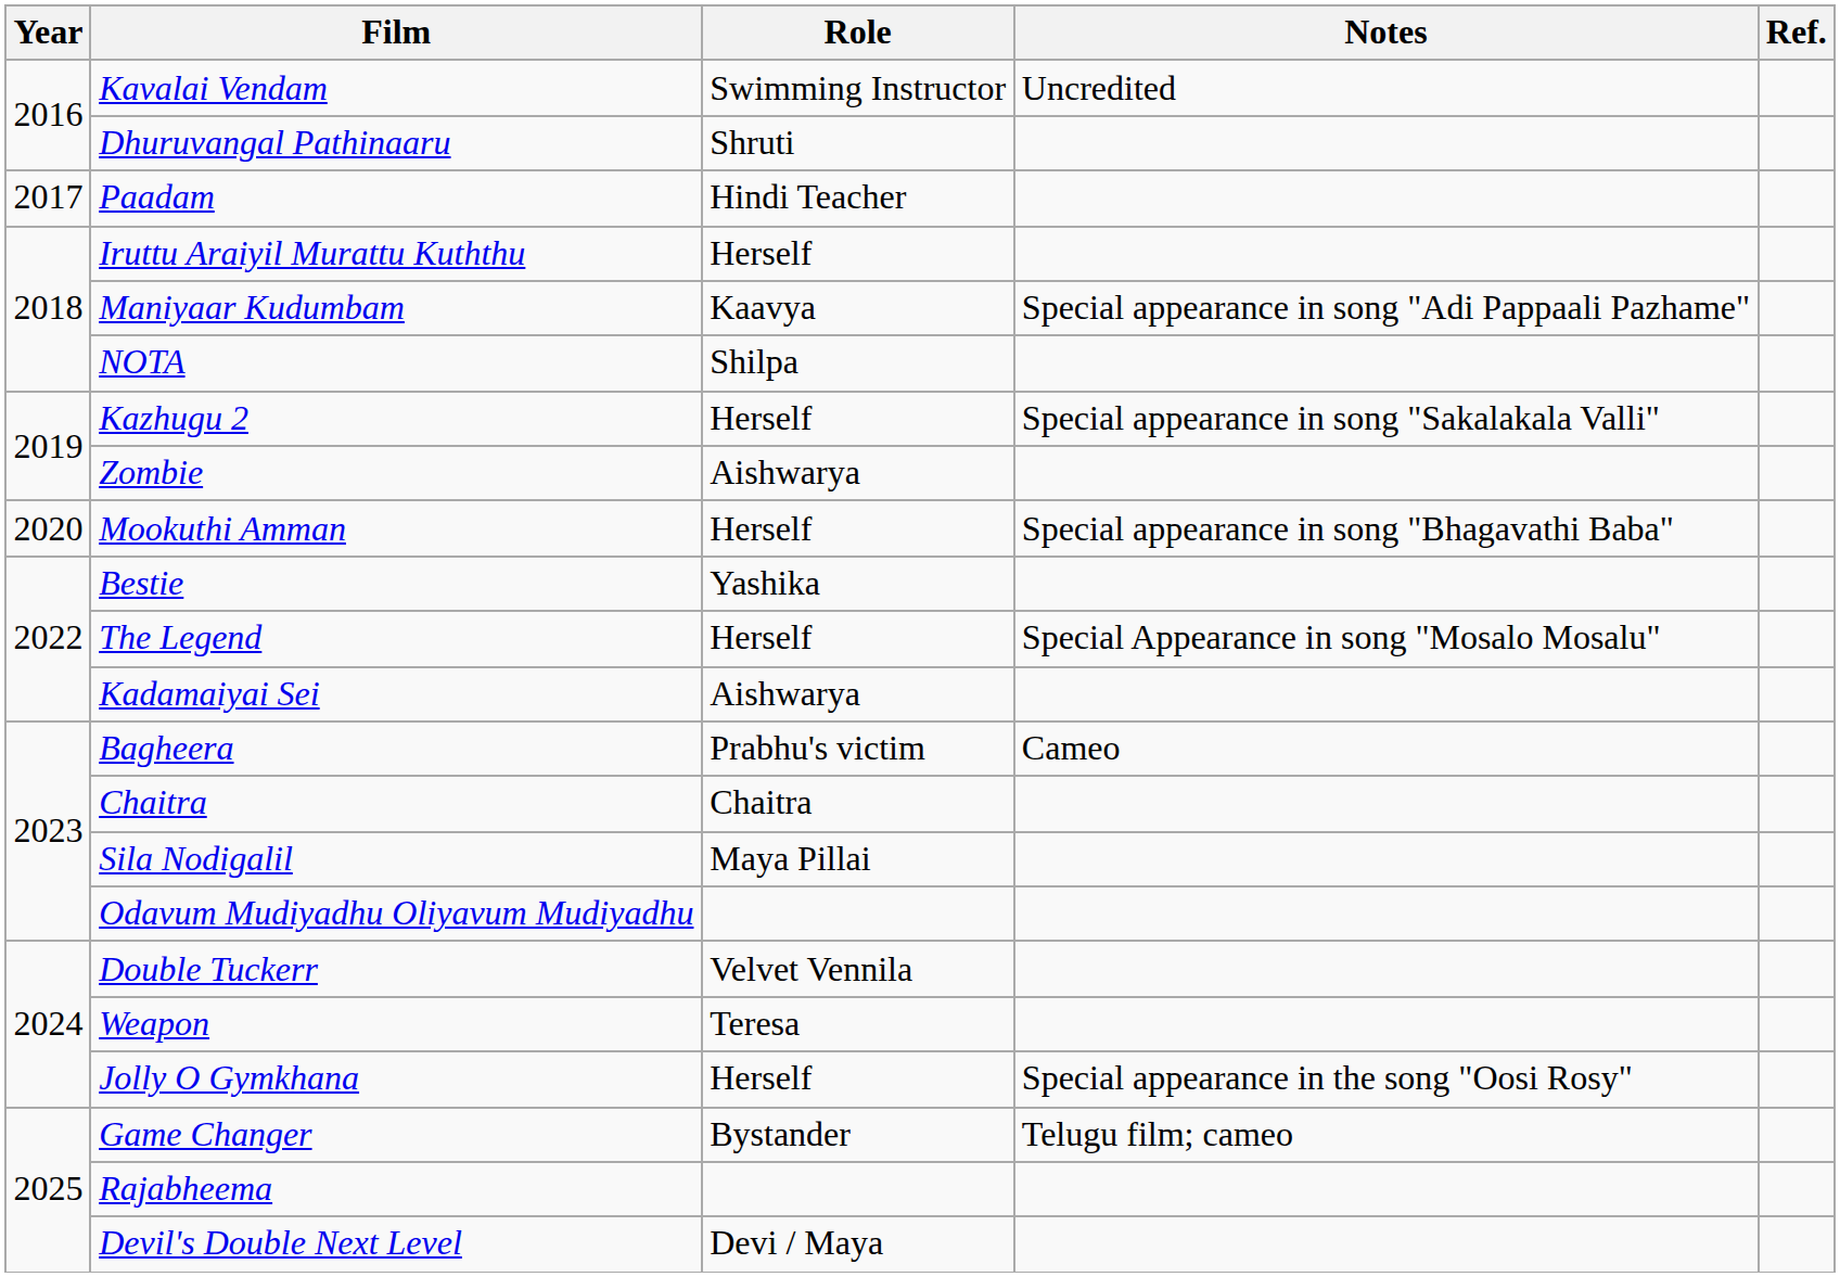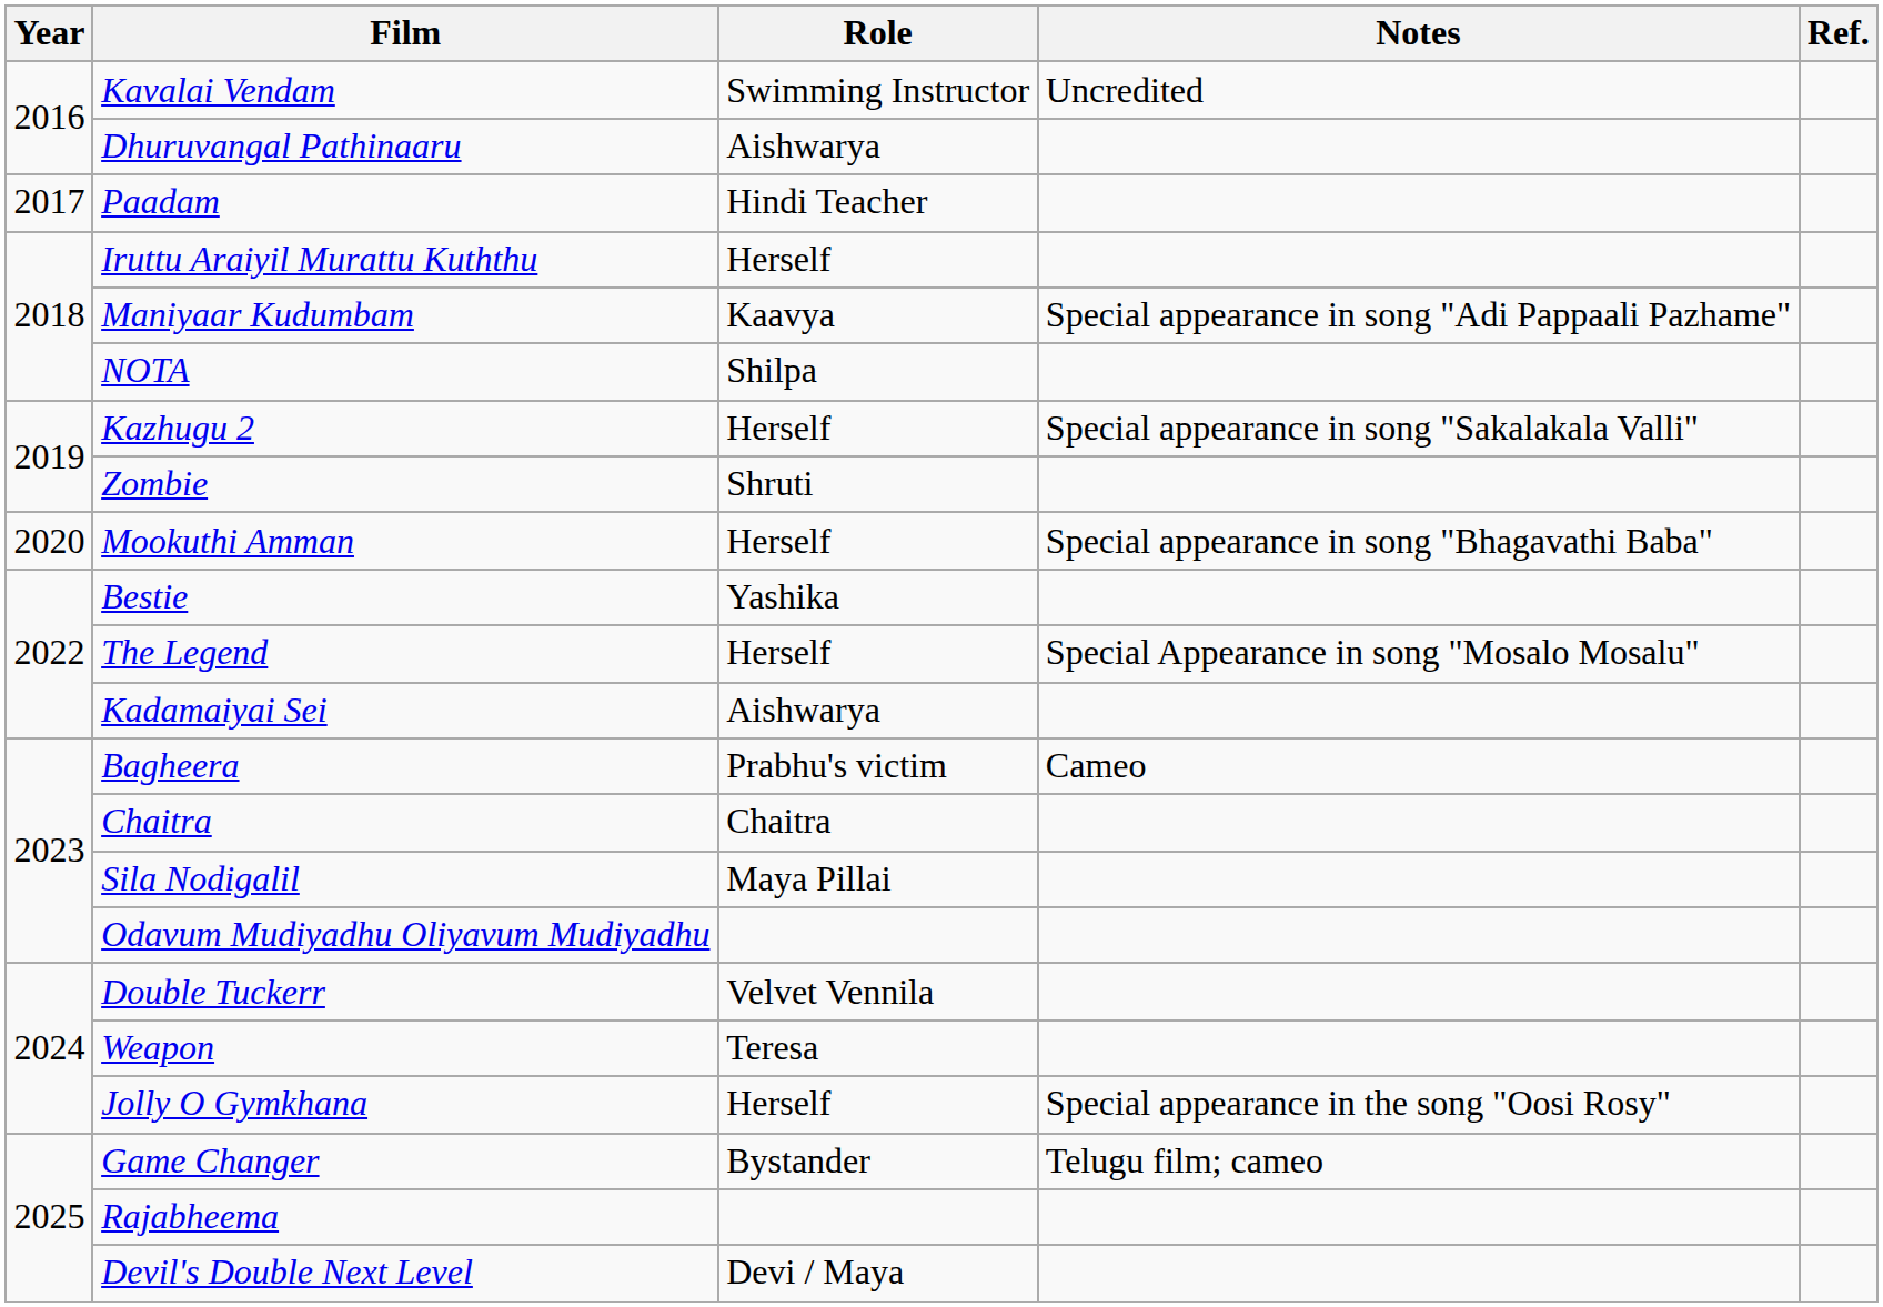 <table class="wikitable sortable">
 <tr>
 <th scope="col">Year</th>
 <th scope="col">Film</th>
 <th scope="col">Role</th>
 <th scope="col" class="unsortable">Notes</th>
 <th scope="col" class="unsortable">Ref.</th>
 </tr>
 <tr>
 <td rowspan="2">2016</td>
 <td><em><a href='#'>Kavalai Vendam</a></em></td>
 <td>Swimming Instructor</td>
 <td>Uncredited</td>
 <td></td>
 </tr>
 <tr>
 <td><em><a href='#'>Dhuruvangal Pathinaaru</a></em></td>
-<td>Shruti</td>
+<td>Aishwarya</td>
 <td></td>
 <td></td>
 </tr>
 <tr>
 <td>2017</td>
 <td><em><a href='#'>Paadam</a></em></td>
 <td>Hindi Teacher</td>
 <td></td>
 <td></td>
 </tr>
 <tr>
 <td rowspan="3">2018</td>
 <td><em><a href='#'>Iruttu Araiyil Murattu Kuththu</a></em></td>
 <td>Herself</td>
 <td></td>
 <td></td>
 </tr>
 <tr>
 <td><em><a href='#'>Maniyaar Kudumbam</a></em></td>
 <td>Kaavya</td>
 <td>Special appearance in song "Adi Pappaali Pazhame"</td>
 <td></td>
 </tr>
 <tr>
 <td><em><a href='#'>NOTA</a></em></td>
 <td>Shilpa</td>
 <td></td>
 <td></td>
 </tr>
 <tr>
 <td rowspan="2">2019</td>
 <td><em><a href='#'>Kazhugu 2</a></em></td>
 <td>Herself</td>
 <td>Special appearance in song "Sakalakala Valli"</td>
 <td></td>
 </tr>
 <tr>
 <td><em><a href='#'>Zombie</a></em></td>
-<td>Aishwarya</td>
+<td>Shruti</td>
 <td></td>
 <td></td>
 </tr>
 <tr>
 <td>2020</td>
 <td><em><a href='#'>Mookuthi Amman</a></em></td>
 <td>Herself</td>
 <td>Special appearance in song "Bhagavathi Baba"</td>
 <td></td>
 </tr>
 <tr>
 <td rowspan="3">2022</td>
 <td><em><a href='#'>Bestie</a></em></td>
 <td>Yashika</td>
 <td></td>
 <td></td>
 </tr>
 <tr>
 <td><em><a href='#'>The Legend</a></em></td>
 <td>Herself</td>
 <td>Special Appearance in song "Mosalo Mosalu"</td>
 <td></td>
 </tr>
 <tr>
 <td><em><a href='#'>Kadamaiyai Sei</a></em></td>
 <td>Aishwarya</td>
 <td></td>
 <td></td>
 </tr>
 <tr>
 <td rowspan="4">2023</td>
 <td><em><a href='#'>Bagheera</a></em></td>
 <td>Prabhu's victim</td>
 <td>Cameo</td>
 <td></td>
 </tr>
 <tr>
 <td><em><a href='#'>Chaitra</a></em></td>
 <td>Chaitra</td>
 <td></td>
 <td></td>
 </tr>
 <tr>
 <td><em><a href='#'>Sila Nodigalil</a></em></td>
 <td>Maya Pillai</td>
 <td></td>
 <td></td>
 </tr>
 <tr>
 <td><em><a href='#'>Odavum Mudiyadhu Oliyavum Mudiyadhu</a></em></td>
 <td></td>
 <td></td>
 <td></td>
 </tr>
 <tr>
 <td rowspan="3">2024</td>
 <td><em><a href='#'>Double Tuckerr</a></em></td>
 <td>Velvet Vennila</td>
 <td></td>
 <td></td>
 </tr>
 <tr>
 <td><em><a href='#'>Weapon</a></em></td>
 <td>Teresa</td>
 <td></td>
 <td></td>
 </tr>
 <tr>
 <td><em><a href='#'>Jolly O Gymkhana</a></em></td>
 <td>Herself</td>
 <td>Special appearance in the song "Oosi Rosy"</td>
 <td></td>
 </tr>
 <tr>
 <td rowspan="3">2025</td>
 <td><em><a href='#'>Game Changer</a></em></td>
 <td>Bystander</td>
 <td>Telugu film; cameo</td>
 <td></td>
 </tr>
 <tr>
 <td><em><a href='#'>Rajabheema</a></em></td>
 <td></td>
 <td></td>
 <td></td>
 </tr>
 <tr>
 <td><em><a href='#'>Devil's Double Next Level</a></em></td>
 <td>Devi / Maya</td>
 <td></td>
 <td></td>
 </tr>
 </table>
